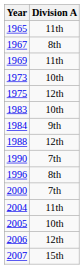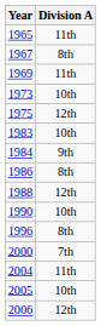 <table class="wikitable" style="text-align:center">
 <tr>
 <th>Year</th>
 <th>Division A</th>
 </tr>
 <tr>
 <td><a href='#'>1965</a></td>
 <td>11th</td>
 </tr>
 <tr>
 <td><a href='#'>1967</a></td>
 <td>8th</td>
 </tr>
 <tr>
 <td><a href='#'>1969</a></td>
 <td>11th</td>
 </tr>
 <tr>
 <td><a href='#'>1973</a></td>
 <td>10th</td>
 </tr>
 <tr>
 <td><a href='#'>1975</a></td>
 <td>12th</td>
 </tr>
 <tr>
 <td><a href='#'>1983</a></td>
 <td>10th</td>
 </tr>
 <tr>
 <td><a href='#'>1984</a></td>
 <td>9th</td>
 </tr>
 <tr>
+<td><a href='#'>1986</a></td>
+<td>8th</td>
+</tr>
+<tr>
 <td><a href='#'>1988</a></td>
 <td>12th</td>
 </tr>
 <tr>
 <td><a href='#'>1990</a></td>
-<td>7th</td>
+<td>10th</td>
 </tr>
 <tr>
 <td><a href='#'>1996</a></td>
 <td>8th</td>
 </tr>
 <tr>
 <td><a href='#'>2000</a></td>
 <td>7th</td>
 </tr>
 <tr>
 <td><a href='#'>2004</a></td>
 <td>11th</td>
 </tr>
 <tr>
 <td><a href='#'>2005</a></td>
 <td>10th</td>
 </tr>
 <tr>
 <td><a href='#'>2006</a></td>
 <td>12th</td>
 </tr>
-<tr>
-<td><a href='#'>2007</a></td>
-<td>15th</td>
-</tr>
 </table>
